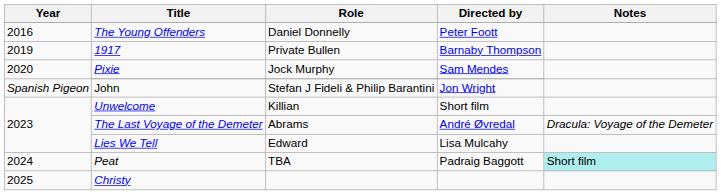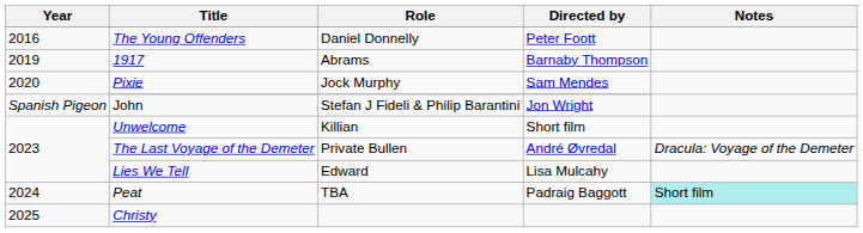 <table class="wikitable">
 <tr>
 <th>Year</th>
 <th>Title</th>
 <th>Role</th>
 <th>Directed by</th>
 <th>Notes</th>
 </tr>
 <tr>
 </tr>
 <tr>
 <td>2016</td>
 <td><em><a href='#'>The Young Offenders</a></em></td>
 <td>Daniel Donnelly</td>
 <td><a href='#'>Peter Foott</a></td>
 <td></td>
 </tr>
 <tr>
 <td>2019</td>
 <td><em><a href='#'>1917</a></em></td>
-<td>Private Bullen</td>
+<td>Abrams</td>
 <td><a href='#'>Barnaby Thompson</a></td>
 <td></td>
 </tr>
 <tr>
 <td rowspan="2">2020</td>
 <td><em><a href='#'>Pixie</a></em></td>
 <td>Jock Murphy</td>
 <td><a href='#'>Sam Mendes</a></td>
 <td></td>
 </tr>
 <tr>
 </tr>
 <tr>
 <td><em>Spanish Pigeon</em></td>
 <td>John</td>
 <td>Stefan J Fideli & Philip Barantini</td>
 <td><a href='#'>Jon Wright</a></td>
 </tr>
 <tr>
 <td rowspan="3">2023</td>
 <td><em><a href='#'>Unwelcome</a></em></td>
 <td>Killian</td>
 <td>Short film</td>
 <td></td>
 </tr>
 <tr>
 <td><em><a href='#'>The Last Voyage of the Demeter</a></em></td>
-<td>Abrams</td>
+<td>Private Bullen</td>
 <td><a href='#'>André Øvredal</a></td>
 <td> <em>Dracula: Voyage of the Demeter</em></td>
 </tr>
 <tr>
 <td><em><a href='#'>Lies We Tell</a></em></td>
 <td>Edward</td>
 <td>Lisa Mulcahy</td>
 <td></td>
 </tr>
 <tr>
 <td>2024</td>
 <td><em>Peat</em></td>
 <td>TBA</td>
 <td>Padraig Baggott</td>
 <td style="background: paleturquoise;">Short film</td>
 </tr>
 <tr>
 <td>2025</td>
 <td><em><a href='#'>Christy</a></em></td>
 <td></td>
 <td></td>
 </tr>
 </table>
